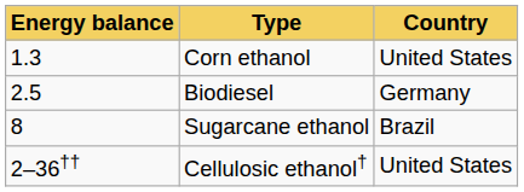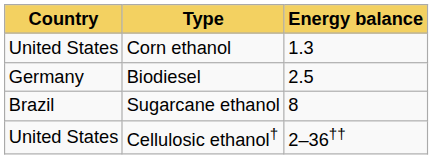 <table class="wikitable">
 <tr>
+<th style="background:#f3d161;">Country</th>
+<th style="background:#f3d161;">Type</th>
 <th style="background:#f3d161;">Energy balance</th>
-<th style="background:#f3d161;">Type</th>
-<th style="background:#f3d161;">Country</th>
 </tr>
 <tr>
+<td>United States</td>
+<td>Corn ethanol</td>
 <td>1.3</td>
-<td>Corn ethanol</td>
-<td>United States</td>
 </tr>
 <tr>
+<td>Germany</td>
+<td>Biodiesel</td>
 <td>2.5</td>
-<td>Biodiesel</td>
-<td>Germany</td>
 </tr>
 <tr>
+<td>Brazil</td>
+<td>Sugarcane ethanol</td>
 <td>8</td>
-<td>Sugarcane ethanol</td>
-<td>Brazil</td>
 </tr>
 <tr>
+<td>United States</td>
+<td>Cellulosic ethanol<sup>†</sup></td>
 <td>2–36<sup>††</sup></td>
-<td>Cellulosic ethanol<sup>†</sup></td>
-<td>United States</td>
 </tr>
 </table>
